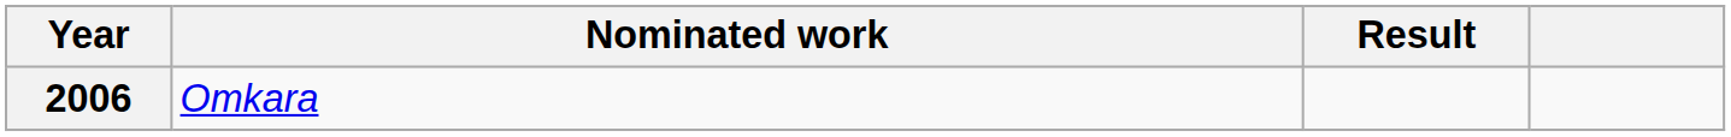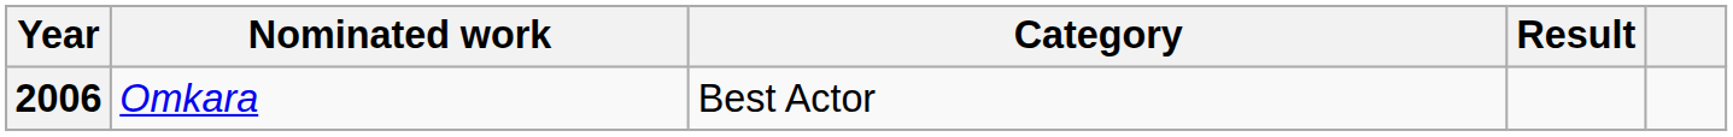 <table class="wikitable plainrowheaders" style="width:80%;">
 <tr>
 <th scope="col" style="width:4%;">Year</th>
 <th scope="col" style="width:35%;">Nominated work</th>
+<th scope="col" style="width:50%;">Category</th>
 <th scope="col" style="width:6%;">Result</th>
 <th scope="col" style="width:6%;"></th>
 </tr>
 <tr>
 <th scope="row">2006</th>
 <td><em><a href='#'>Omkara</a></em></td>
+<td>Best Actor</td>
 <td></td>
 <td style="text-align:center;"></td>
 </tr>
 </table>
